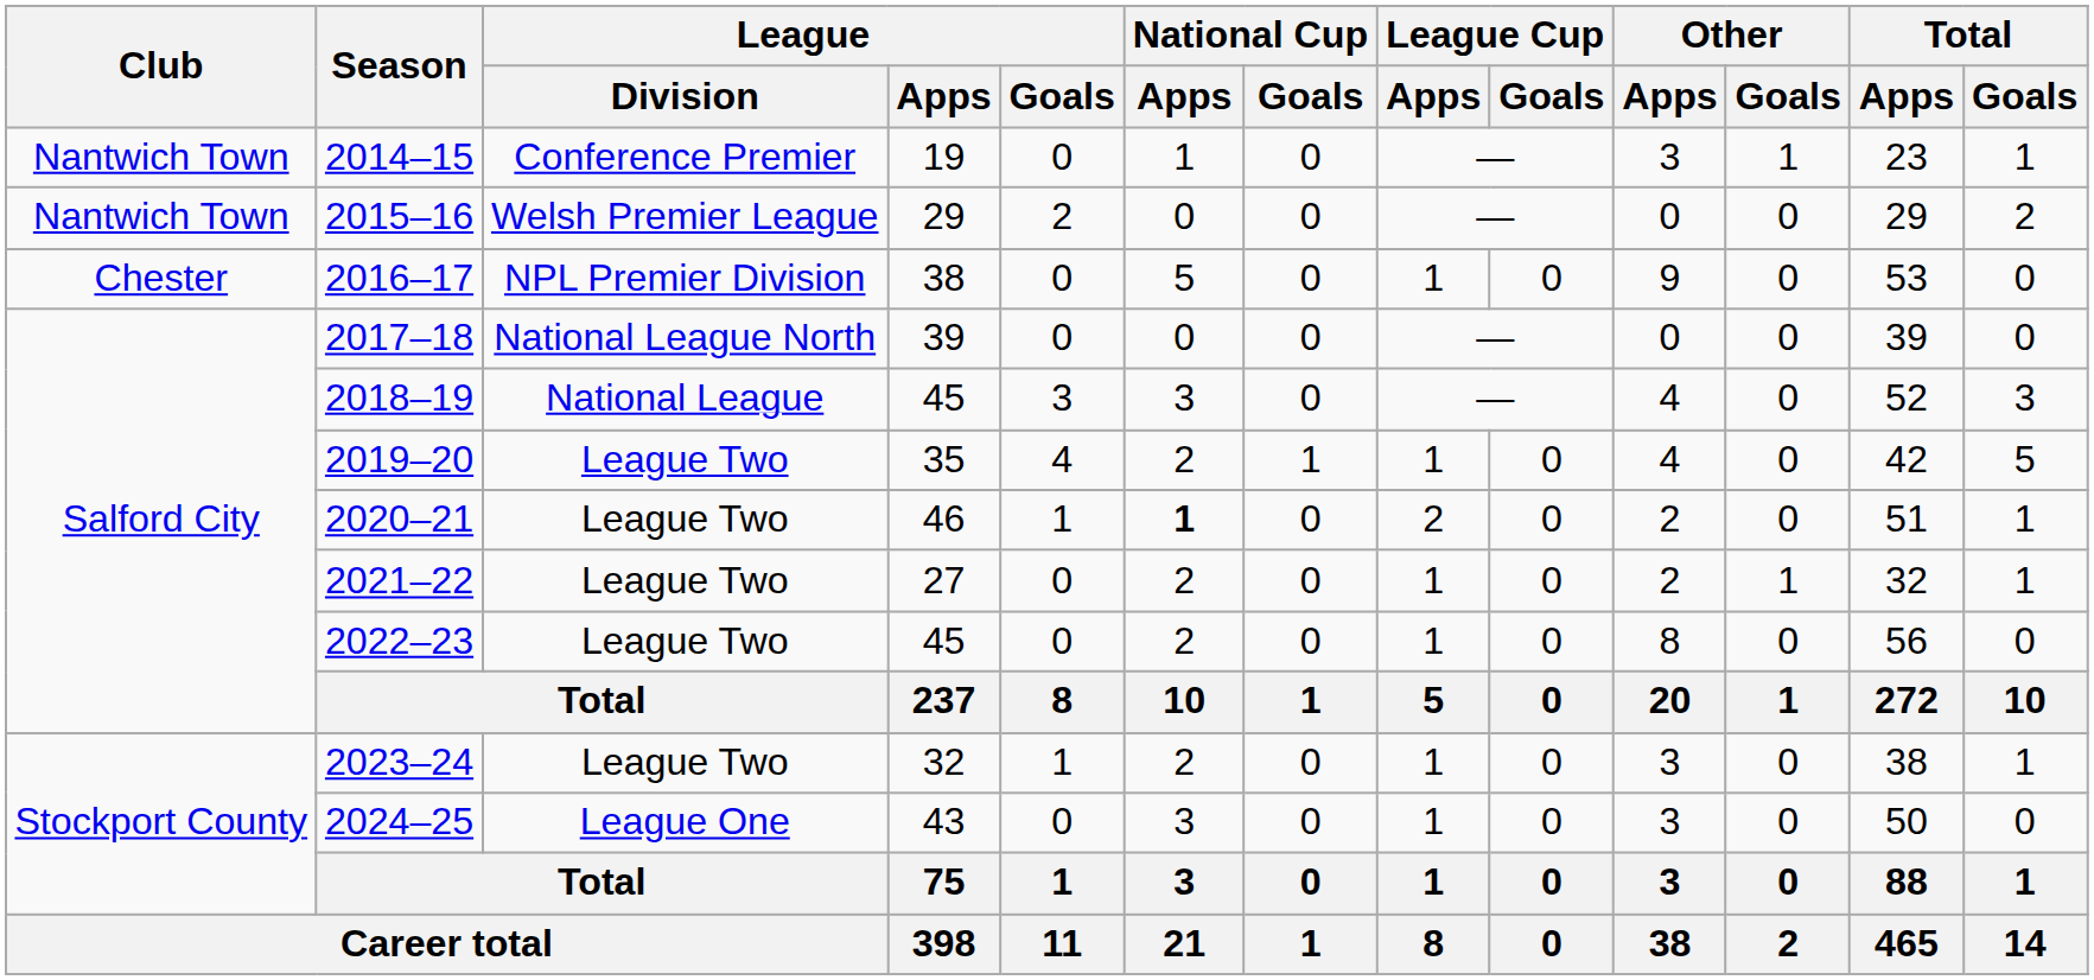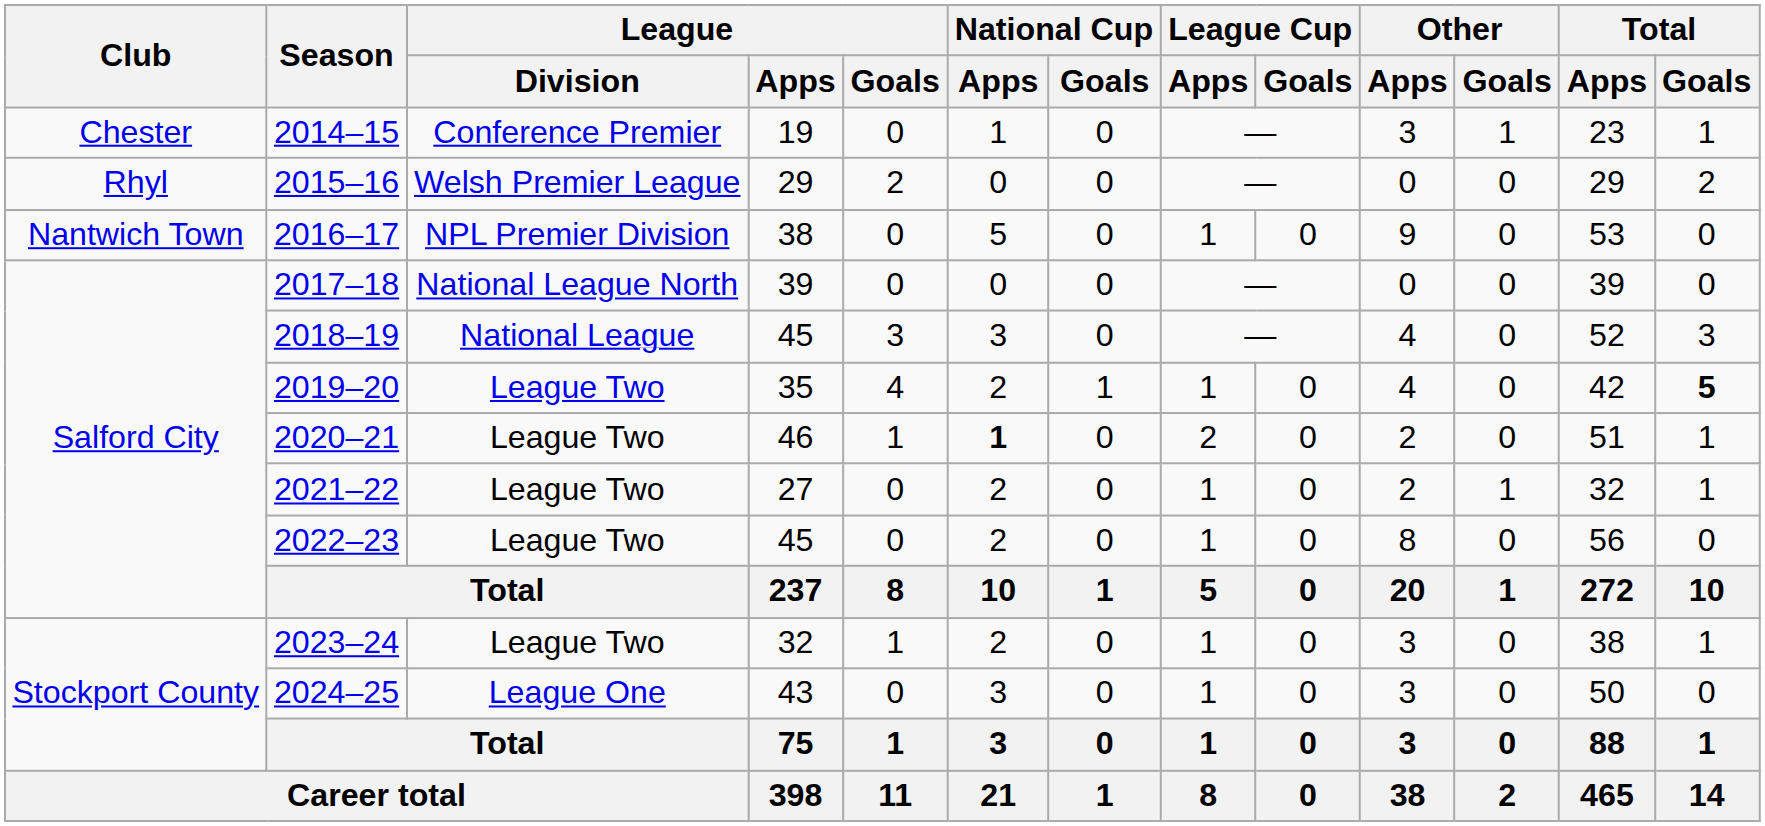 <table class=wikitable style=text-align:center>
 <tr>
 <th rowspan=2>Club</th>
 <th rowspan=2>Season</th>
 <th colspan=3>League</th>
 <th colspan=2>National Cup</th>
 <th colspan=2>League Cup</th>
 <th colspan=2>Other</th>
 <th colspan=2>Total</th>
 </tr>
 <tr>
 <th>Division</th>
 <th>Apps</th>
 <th>Goals</th>
 <th>Apps</th>
 <th>Goals</th>
 <th>Apps</th>
 <th>Goals</th>
 <th>Apps</th>
 <th>Goals</th>
 <th>Apps</th>
 <th>Goals</th>
 </tr>
 <tr>
-<td><a href='#'>Nantwich Town</a></td>
+<td><a href='#'>Chester</a></td>
 <td><a href='#'>2014–15</a></td>
 <td><a href='#'>Conference Premier</a></td>
 <td>19</td>
 <td>0</td>
 <td>1</td>
 <td>0</td>
 <td colspan=2>—</td>
 <td>3</td>
 <td>1</td>
 <td>23</td>
 <td>1</td>
 </tr>
 <tr>
-<td><a href='#'>Nantwich Town</a></td>
+<td><a href='#'>Rhyl</a></td>
 <td><a href='#'>2015–16</a></td>
 <td><a href='#'>Welsh Premier League</a></td>
 <td>29</td>
 <td>2</td>
 <td>0</td>
 <td>0</td>
 <td colspan=2>—</td>
 <td>0</td>
 <td>0</td>
 <td>29</td>
 <td>2</td>
 </tr>
 <tr>
-<td><a href='#'>Chester</a></td>
+<td><a href='#'>Nantwich Town</a></td>
 <td><a href='#'>2016–17</a></td>
 <td><a href='#'>NPL Premier Division</a></td>
 <td>38</td>
 <td>0</td>
 <td>5</td>
 <td>0</td>
 <td>1</td>
 <td>0</td>
 <td>9</td>
 <td>0</td>
 <td>53</td>
 <td>0</td>
 </tr>
 <tr>
 <td rowspan="7"><a href='#'>Salford City</a></td>
 <td><a href='#'>2017–18</a></td>
 <td><a href='#'>National League North</a></td>
 <td>39</td>
 <td>0</td>
 <td>0</td>
 <td>0</td>
 <td colspan=2>—</td>
 <td>0</td>
 <td>0</td>
 <td>39</td>
 <td>0</td>
 </tr>
 <tr>
 <td><a href='#'>2018–19</a></td>
 <td><a href='#'>National League</a></td>
 <td>45</td>
 <td>3</td>
 <td>3</td>
 <td>0</td>
 <td colspan=2>—</td>
 <td>4</td>
 <td>0</td>
 <td>52</td>
 <td>3</td>
 </tr>
 <tr>
 <td><a href='#'>2019–20</a></td>
 <td><a href='#'>League Two</a></td>
 <td>35</td>
 <td>4</td>
 <td>2</td>
 <td>1</td>
 <td>1</td>
 <td>0</td>
 <td>4</td>
 <td>0</td>
 <td>42</td>
-<td>5</td>
+<td><strong>5</strong></td>
 </tr>
 <tr>
 <td><a href='#'>2020–21</a></td>
 <td>League Two</td>
 <td>46</td>
 <td>1</td>
 <td><strong>1</strong></td>
 <td>0</td>
 <td>2</td>
 <td>0</td>
 <td>2</td>
 <td>0</td>
 <td>51</td>
 <td>1</td>
 </tr>
 <tr>
 <td><a href='#'>2021–22</a></td>
 <td>League Two</td>
 <td>27</td>
 <td>0</td>
 <td>2</td>
 <td>0</td>
 <td>1</td>
 <td>0</td>
 <td>2</td>
 <td>1</td>
 <td>32</td>
 <td>1</td>
 </tr>
 <tr>
 <td><a href='#'>2022–23</a></td>
 <td>League Two</td>
 <td>45</td>
 <td>0</td>
 <td>2</td>
 <td>0</td>
 <td>1</td>
 <td>0</td>
 <td>8</td>
 <td>0</td>
 <td>56</td>
 <td>0</td>
 </tr>
 <tr>
 <th colspan=2>Total</th>
 <th>237</th>
 <th>8</th>
 <th>10</th>
 <th>1</th>
 <th>5</th>
 <th>0</th>
 <th>20</th>
 <th>1</th>
 <th>272</th>
 <th>10</th>
 </tr>
 <tr>
 <td rowspan="3"><a href='#'>Stockport County</a></td>
 <td><a href='#'>2023–24</a></td>
 <td>League Two</td>
 <td>32</td>
 <td>1</td>
 <td>2</td>
 <td>0</td>
 <td>1</td>
 <td>0</td>
 <td>3</td>
 <td>0</td>
 <td>38</td>
 <td>1</td>
 </tr>
 <tr>
 <td><a href='#'>2024–25</a></td>
 <td><a href='#'>League One</a></td>
 <td>43</td>
 <td>0</td>
 <td>3</td>
 <td>0</td>
 <td>1</td>
 <td>0</td>
 <td>3</td>
 <td>0</td>
 <td>50</td>
 <td>0</td>
 </tr>
 <tr>
 <th colspan=2>Total</th>
 <th>75</th>
 <th>1</th>
 <th>3</th>
 <th>0</th>
 <th>1</th>
 <th>0</th>
 <th>3</th>
 <th>0</th>
 <th>88</th>
 <th>1</th>
 </tr>
 <tr>
 <th colspan=3>Career total</th>
 <th>398</th>
 <th>11</th>
 <th>21</th>
 <th>1</th>
 <th>8</th>
 <th>0</th>
 <th>38</th>
 <th>2</th>
 <th>465</th>
 <th>14</th>
 </tr>
 </table>
